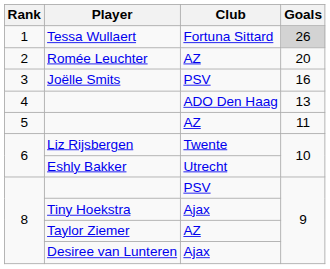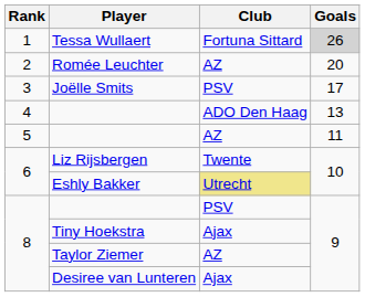 <table class="wikitable" style="text-align:center;">
 <tr>
 <th>Rank</th>
 <th>Player</th>
 <th>Club</th>
 <th>Goals</th>
 </tr>
 <tr>
 <td>1</td>
 <td align=left> <a href='#'>Tessa Wullaert</a></td>
 <td align=left><a href='#'>Fortuna Sittard</a></td>
 <td style="background: lightgrey;">26</td>
 </tr>
 <tr>
 <td>2</td>
 <td align=left> <a href='#'>Romée Leuchter</a></td>
 <td align=left><a href='#'>AZ</a></td>
 <td>20</td>
 </tr>
 <tr>
 <td>3</td>
 <td align=left> <a href='#'>Joëlle Smits</a></td>
 <td align=left><a href='#'>PSV</a></td>
-<td>16</td>
+<td>17</td>
 </tr>
 <tr>
 <td>4</td>
 <td align=left> </td>
 <td align=left><a href='#'>ADO Den Haag</a></td>
 <td>13</td>
 </tr>
 <tr>
 <td>5</td>
 <td align=left> </td>
 <td align=left><a href='#'>AZ</a></td>
 <td>11</td>
 </tr>
 <tr>
 <td rowspan="2">6</td>
 <td align=left> <a href='#'>Liz Rijsbergen</a></td>
 <td align=left><a href='#'>Twente</a></td>
 <td rowspan="2">10</td>
 </tr>
 <tr>
 <td align=left> <a href='#'>Eshly Bakker</a></td>
-<td align=left><a href='#'>Utrecht</a></td>
+<td align=left style="background: khaki;"><a href='#'>Utrecht</a></td>
 </tr>
 <tr>
 <td rowspan="4">8</td>
 <td align=left> </td>
 <td align=left><a href='#'>PSV</a></td>
 <td rowspan="4">9</td>
 </tr>
 <tr>
 <td align=left> <a href='#'>Tiny Hoekstra</a></td>
 <td align=left><a href='#'>Ajax</a></td>
 </tr>
 <tr>
 <td align=left> <a href='#'>Taylor Ziemer</a></td>
 <td align=left><a href='#'>AZ</a></td>
 </tr>
 <tr>
 <td align=left> <a href='#'>Desiree van Lunteren</a></td>
 <td align=left><a href='#'>Ajax</a></td>
 </tr>
 </table>
